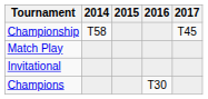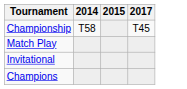 <table class="wikitable" style="text-align:center;">
 <tr>
 <th>Tournament</th>
 <th>2014</th>
 <th>2015</th>
-<th>2016</th>
 <th>2017</th>
 </tr>
 <tr>
 <td align="left"><a href='#'>Championship</a></td>
 <td>T58</td>
 <td style="background:#eeeeee;"></td>
-<td style="background:#eeeeee;"></td>
 <td>T45</td>
 </tr>
 <tr>
 <td align="left"><a href='#'>Match Play</a></td>
-<td style="background:#eeeeee;"></td>
 <td style="background:#eeeeee;"></td>
 <td style="background:#eeeeee;"></td>
 <td style="background:#eeeeee;"></td>
 </tr>
 <tr>
 <td align="left"><a href='#'>Invitational</a></td>
 <td style="background:#eeeeee;"></td>
 <td style="background:#eeeeee;"></td>
 <td style="background:#eeeeee;"></td>
-<td style="background:#eeeeee;"></td>
 </tr>
 <tr>
 <td align="left"><a href='#'>Champions</a></td>
 <td style="background:#eeeeee;"></td>
 <td style="background:#eeeeee;"></td>
-<td>T30</td>
 <td style="background:#eeeeee;"></td>
 </tr>
 </table>
